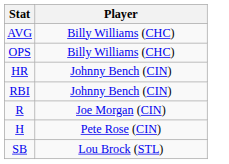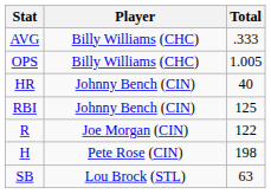 <table class="wikitable" style="text-align:center;">
 <tr>
 <th style="width:15%;">Stat</th>
 <th>Player</th>
+<th style="width:15%;">Total</th>
 </tr>
 <tr>
 <td><a href='#'>AVG</a></td>
 <td><a href='#'>Billy Williams</a> (<a href='#'>CHC</a>)</td>
+<td>.333</td>
 </tr>
 <tr>
 <td><a href='#'>OPS</a></td>
 <td><a href='#'>Billy Williams</a> (<a href='#'>CHC</a>)</td>
+<td>1.005</td>
 </tr>
 <tr>
 <td><a href='#'>HR</a></td>
 <td><a href='#'>Johnny Bench</a> (<a href='#'>CIN</a>)</td>
+<td>40</td>
 </tr>
 <tr>
 <td><a href='#'>RBI</a></td>
 <td><a href='#'>Johnny Bench</a> (<a href='#'>CIN</a>)</td>
+<td>125</td>
 </tr>
 <tr>
 <td><a href='#'>R</a></td>
 <td><a href='#'>Joe Morgan</a> (<a href='#'>CIN</a>)</td>
+<td>122</td>
 </tr>
 <tr>
 <td><a href='#'>H</a></td>
 <td><a href='#'>Pete Rose</a> (<a href='#'>CIN</a>)</td>
+<td>198</td>
 </tr>
 <tr>
 <td><a href='#'>SB</a></td>
 <td><a href='#'>Lou Brock</a> (<a href='#'>STL</a>)</td>
+<td>63</td>
 </tr>
 </table>
